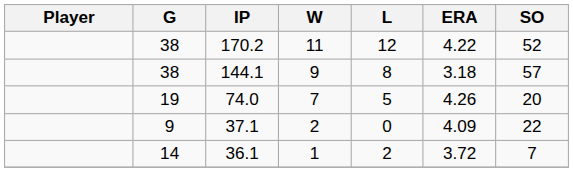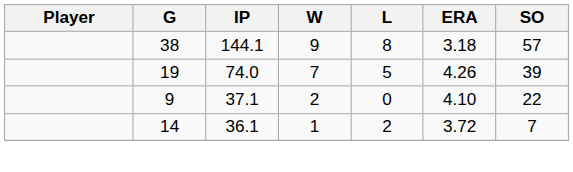 <table class="wikitable sortable">
 <tr>
 <th bgcolor="#DDDDFF" width="16%">Player</th>
 <th bgcolor="#DDDDFF" width="9%">G</th>
 <th bgcolor="#DDDDFF" width="9%">IP</th>
 <th bgcolor="#DDDDFF" width="9%">W</th>
 <th bgcolor="#DDDDFF" width="9%">L</th>
 <th bgcolor="#DDDDFF" width="9%">ERA</th>
 <th bgcolor="#DDDDFF" width="9%">SO</th>
-</tr>
-<tr align="center">
-<td></td>
-<td>38</td>
-<td>170.2</td>
-<td>11</td>
-<td>12</td>
-<td>4.22</td>
-<td>52</td>
 </tr>
 <tr align="center">
 <td></td>
 <td>38</td>
 <td>144.1</td>
 <td>9</td>
 <td>8</td>
 <td>3.18</td>
 <td>57</td>
 </tr>
 <tr align="center">
 <td></td>
 <td>19</td>
 <td>74.0</td>
 <td>7</td>
 <td>5</td>
 <td>4.26</td>
-<td>20</td>
+<td>39</td>
 </tr>
 <tr align="center">
 <td></td>
 <td>9</td>
 <td>37.1</td>
 <td>2</td>
 <td>0</td>
-<td>4.09</td>
+<td>4.10</td>
 <td>22</td>
 </tr>
 <tr align="center">
 <td></td>
 <td>14</td>
 <td>36.1</td>
 <td>1</td>
 <td>2</td>
 <td>3.72</td>
 <td>7</td>
 </tr>
 <tr align="center">
 </tr>
 </table>
